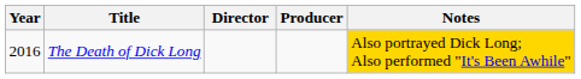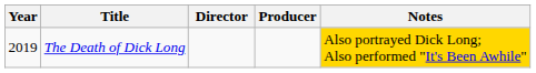 <table class="wikitable">
 <tr>
 <th>Year</th>
 <th>Title</th>
 <th width=65>Director</th>
 <th width=65>Producer</th>
 <th>Notes</th>
 </tr>
 <tr>
-<td>2016</td>
+<td>2019</td>
 <td><em><a href='#'>The Death of Dick Long</a></em></td>
 <td></td>
 <td></td>
 <td style="background: gold;">Also portrayed Dick Long;<br>Also performed "<a href='#'>It's Been Awhile</a>"</td>
 </tr>
 </table>
